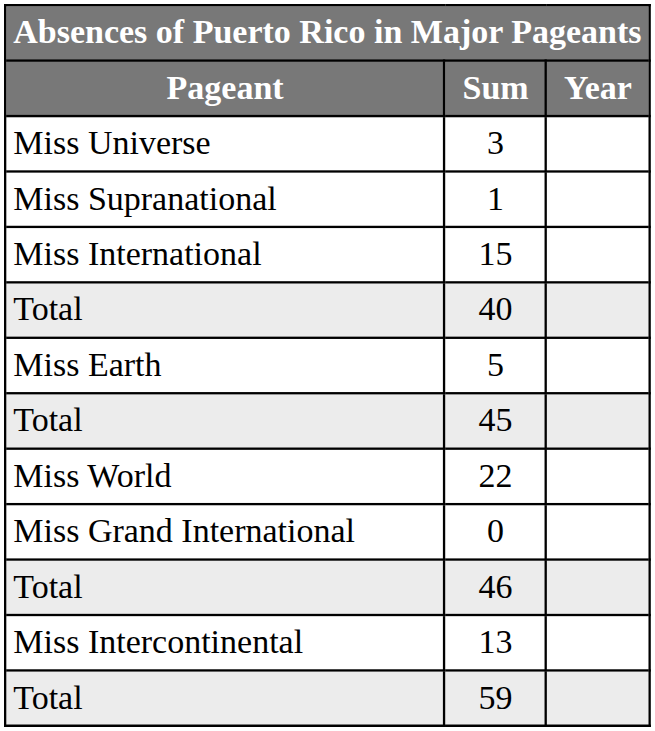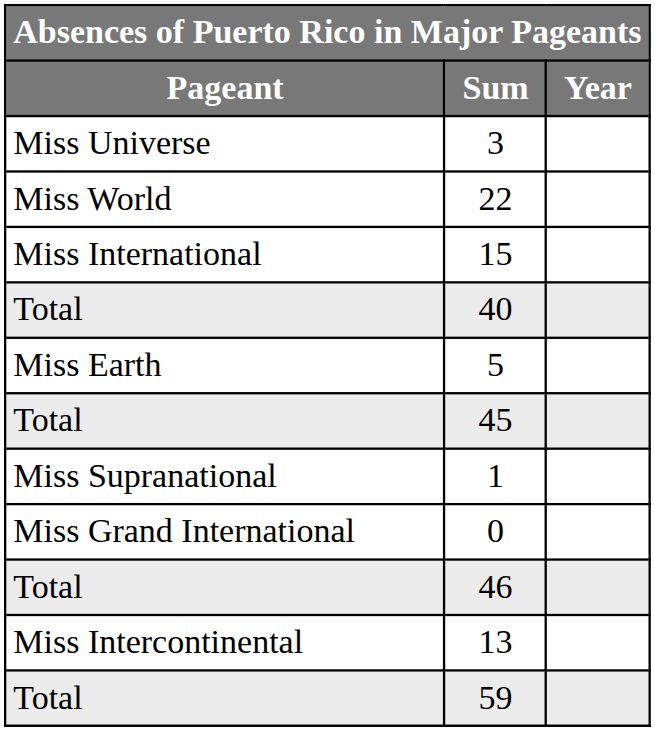 <table class="sortable wiki table" border="3" cellpadding="3" cellspacing="0" style="margin: 0 1em 0 0; background: white; border: 1px #000000 solid; border-collapse: collapse; font-size: 92%;">
 <tr>
 <th style="background-color:#787878;color:#FFFFFF;"  colspan=3>Absences of Puerto Rico in Major Pageants</th>
 </tr>
 <tr>
 <th style="background-color:#787878;color:#FFFFFF;">Pageant</th>
 <th style="background-color:#787878;color:#FFFFFF;">Sum</th>
 <th style="background-color:#787878;color:#FFFFFF;">Year</th>
 </tr>
 <tr>
 <td>Miss Universe</td>
 <td style="text-align:center;">3</td>
 <td></td>
 </tr>
 <tr>
-<td>Miss Supranational</td>
-<td style="text-align:center;">1</td>
+<td>Miss World</td>
+<td style="text-align:center;">22</td>
 <td></td>
 </tr>
 <tr>
 <td>Miss International</td>
 <td style="text-align:center;">15</td>
 <td></td>
 </tr>
 <tr style="background-color:#ececec;">
 <td>Total</td>
 <td style="text-align:center;">40</td>
 <td></td>
 </tr>
 <tr>
 <td>Miss Earth</td>
 <td style="text-align:center;">5</td>
 <td></td>
 </tr>
 <tr style="background-color:#ececec;">
 <td>Total</td>
 <td style="text-align:center;">45</td>
 <td></td>
 </tr>
 <tr>
-<td>Miss World</td>
-<td style="text-align:center;">22</td>
+<td>Miss Supranational</td>
+<td style="text-align:center;">1</td>
 <td></td>
 </tr>
 <tr>
 <td>Miss Grand International</td>
 <td style="text-align:center;">0</td>
 <td></td>
 </tr>
 <tr style="background-color:#ececec;">
 <td>Total</td>
 <td style="text-align:center;">46</td>
 <td></td>
 </tr>
 <tr>
 <td>Miss Intercontinental</td>
 <td style="text-align:center;">13</td>
 <td></td>
 </tr>
 <tr style="background-color:#ececec;">
 <td>Total</td>
 <td style="text-align:center;">59</td>
 <td></td>
 </tr>
 <tr>
 </tr>
 </table>
